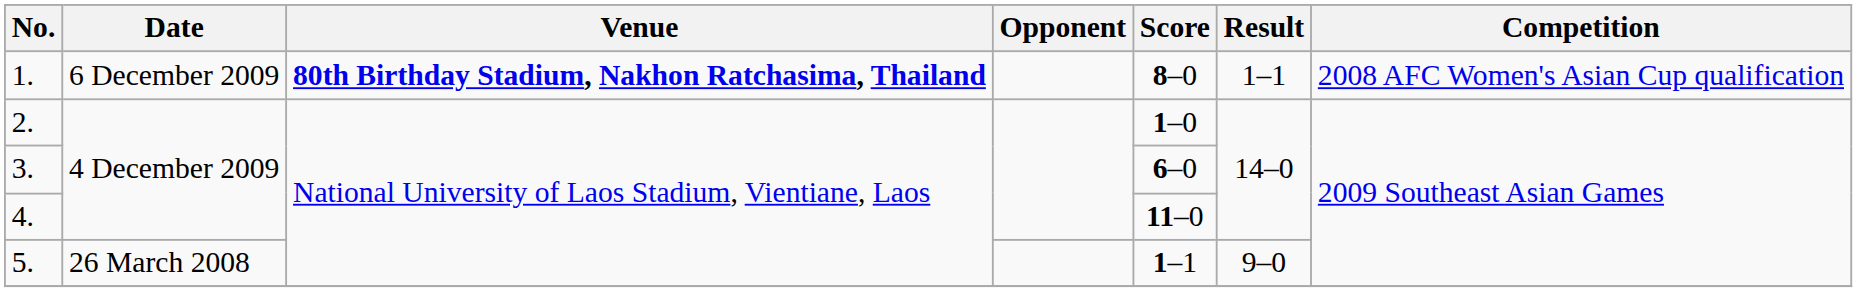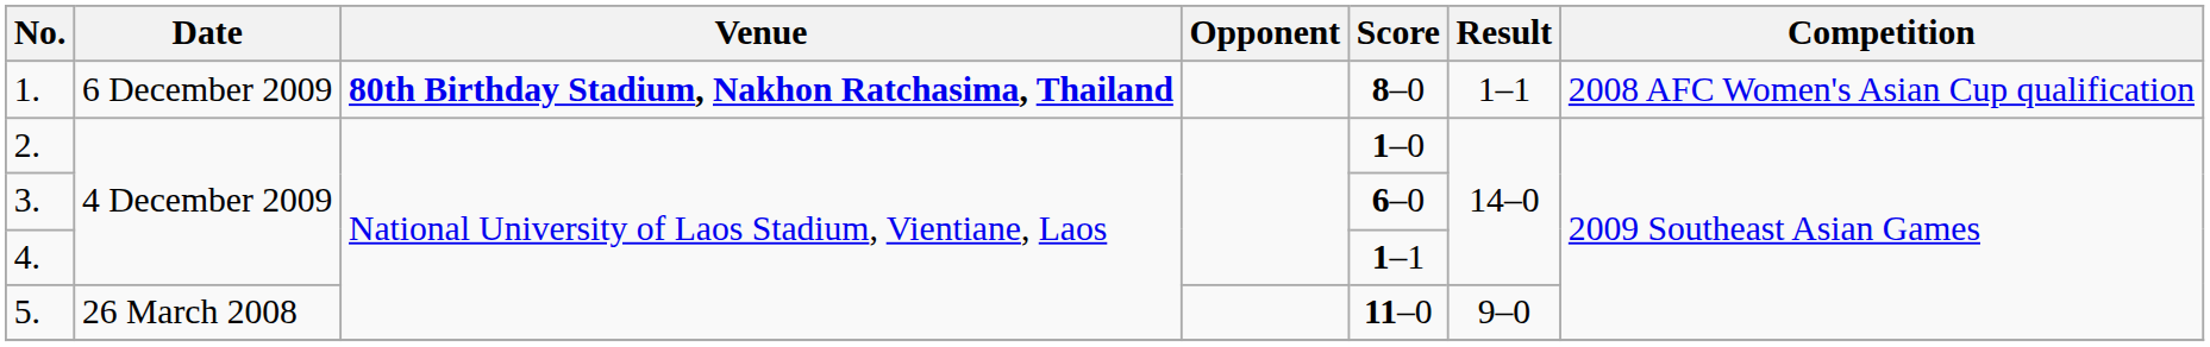 <table class="wikitable">
 <tr>
 <th>No.</th>
 <th>Date</th>
 <th>Venue</th>
 <th>Opponent</th>
 <th>Score</th>
 <th>Result</th>
 <th>Competition</th>
 </tr>
 <tr>
 <td>1.</td>
 <td>6 December 2009</td>
 <td><strong><a href='#'>80th Birthday Stadium</a>, <a href='#'>Nakhon Ratchasima</a>, <a href='#'>Thailand</a></strong></td>
 <td></td>
 <td align=center><strong>8</strong>–0</td>
 <td align=center>1–1</td>
 <td><a href='#'>2008 AFC Women's Asian Cup qualification</a></td>
 </tr>
 <tr>
 <td>2.</td>
 <td rowspan=3>4 December 2009</td>
 <td rowspan=4><a href='#'>National University of Laos Stadium</a>, <a href='#'>Vientiane</a>, <a href='#'>Laos</a></td>
 <td rowspan=3></td>
 <td align=center><strong>1</strong>–0</td>
 <td rowspan=3 align=center>14–0</td>
 <td rowspan=4><a href='#'>2009 Southeast Asian Games</a></td>
 </tr>
 <tr>
 <td>3.</td>
 <td align=center><strong>6</strong>–0</td>
 </tr>
 <tr>
 <td>4.</td>
-<td align=center><strong>11</strong>–0</td>
+<td align=center><strong>1</strong>–1</td>
 </tr>
 <tr>
 <td>5.</td>
 <td>26 March 2008</td>
 <td></td>
-<td align=center><strong>1</strong>–1</td>
+<td align=center><strong>11</strong>–0</td>
 <td align=center>9–0</td>
 </tr>
 <tr>
 </tr>
 </table>
